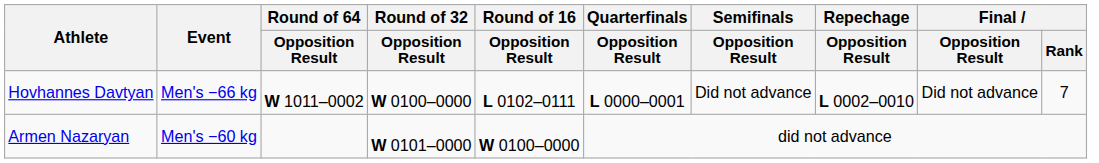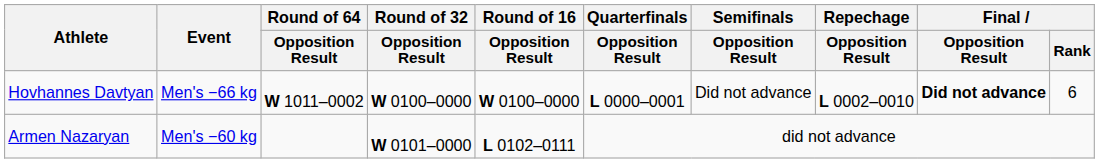 <table class="wikitable" style="font-size:90%">
 <tr>
 <th rowspan="2">Athlete</th>
 <th rowspan="2">Event</th>
 <th>Round of 64</th>
 <th>Round of 32</th>
 <th>Round of 16</th>
 <th>Quarterfinals</th>
 <th>Semifinals</th>
 <th>Repechage</th>
 <th colspan=2>Final / </th>
 </tr>
 <tr style="font-size: 95%">
 <th>Opposition<br>Result</th>
 <th>Opposition<br>Result</th>
 <th>Opposition<br>Result</th>
 <th>Opposition<br>Result</th>
 <th>Opposition<br>Result</th>
 <th>Opposition<br>Result</th>
 <th>Opposition<br>Result</th>
 <th>Rank</th>
 </tr>
 <tr align=center>
 <td align=left><a href='#'>Hovhannes Davtyan</a></td>
 <td align=left><a href='#'>Men's −66 kg</a></td>
 <td><br><strong>W</strong> 1011–0002</td>
 <td><br><strong>W</strong> 0100–0000</td>
-<td><br><strong>L</strong> 0102–0111</td>
+<td><br><strong>W</strong> 0100–0000</td>
 <td><br><strong>L</strong> 0000–0001</td>
 <td>Did not advance</td>
 <td><br><strong>L</strong> 0002–0010</td>
-<td>Did not advance</td>
-<td>7</td>
+<td><strong>Did not advance</strong></td>
+<td>6</td>
 </tr>
 <tr align=center>
 <td align=left><a href='#'>Armen Nazaryan</a></td>
 <td align=left><a href='#'>Men's −60 kg</a></td>
 <td></td>
 <td><br><strong>W</strong> 0101–0000</td>
-<td><br><strong>W</strong> 0100–0000</td>
+<td><br><strong>L</strong> 0102–0111</td>
 <td colspan=5>did not advance</td>
 </tr>
 </table>
